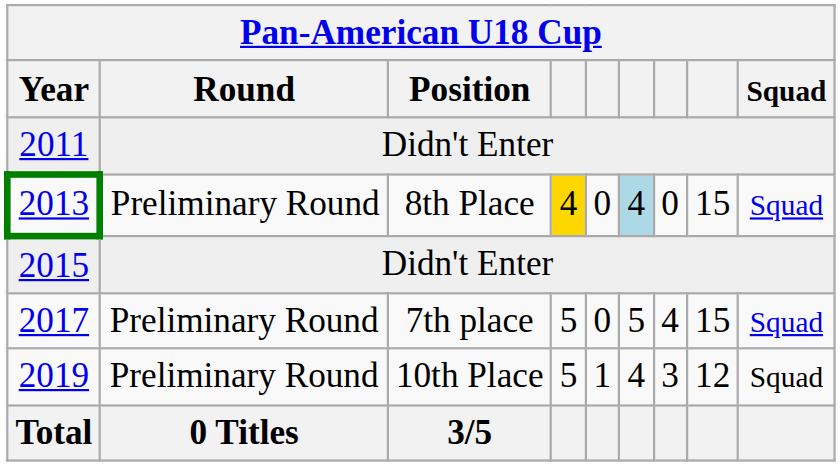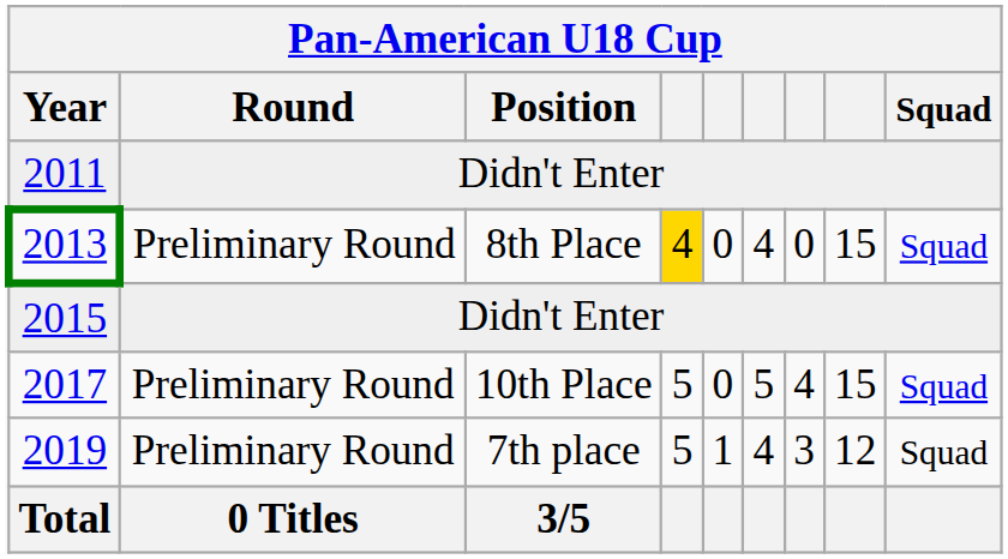 <table class="wikitable" style="text-align: center;">
 <tr>
 <th colspan=9><a href='#'>Pan-American U18 Cup</a></th>
 </tr>
 <tr>
 <th>Year</th>
 <th>Round</th>
 <th>Position</th>
 <th></th>
 <th></th>
 <th></th>
 <th></th>
 <th></th>
 <th><small>Squad</small></th>
 </tr>
 <tr bgcolor="efefef">
 <td> <a href='#'>2011</a></td>
 <td colspan=9>Didn't Enter</td>
 </tr>
 <tr>
 <td Style="border:3px solid green"> <a href='#'>2013</a></td>
 <td>Preliminary Round</td>
 <td>8th Place</td>
 <td style="background: gold;">4</td>
 <td>0</td>
-<td style="background: lightblue;">4</td>
+<td>4</td>
 <td>0</td>
 <td>15</td>
 <td><small><a href='#'>Squad</a></small></td>
 </tr>
 <tr bgcolor="efefef">
 <td> <a href='#'>2015</a></td>
 <td colspan=9>Didn't Enter</td>
 </tr>
 <tr>
 <td> <a href='#'>2017</a></td>
 <td>Preliminary Round</td>
-<td>7th place</td>
+<td>10th Place</td>
 <td>5</td>
 <td>0</td>
 <td>5</td>
 <td>4</td>
 <td>15</td>
 <td><small><a href='#'>Squad</a></small></td>
 </tr>
 <tr>
 <td> <a href='#'>2019</a></td>
 <td>Preliminary Round</td>
-<td>10th Place</td>
+<td>7th place</td>
 <td>5</td>
 <td>1</td>
 <td>4</td>
 <td>3</td>
 <td>12</td>
 <td><small>Squad</small></td>
 </tr>
 <tr>
 <th>Total</th>
 <th>0 Titles</th>
 <th>3/5</th>
 <th></th>
 <th></th>
 <th></th>
 <th></th>
 <th></th>
 <th></th>
 </tr>
 </table>
